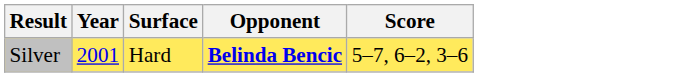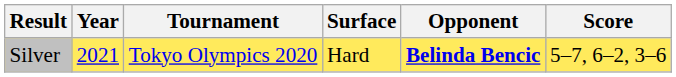 <table class="sortable wikitable">
 <tr>
 <th>Result</th>
 <th>Year</th>
+<th>Tournament</th>
 <th>Surface</th>
 <th>Opponent</th>
 <th class=unsortable>Score</th>
 </tr>
 <tr style=background:#FFEA5C>
 <td style=background:silver>Silver</td>
-<td><a href='#'>2001</a></td>
+<td><a href='#'>2021</a></td>
+<td><a href='#'>Tokyo Olympics 2020</a></td>
 <td>Hard</td>
 <td><strong> <a href='#'>Belinda Bencic</a></strong></td>
 <td>5–7, 6–2, 3–6</td>
 </tr>
 </table>
